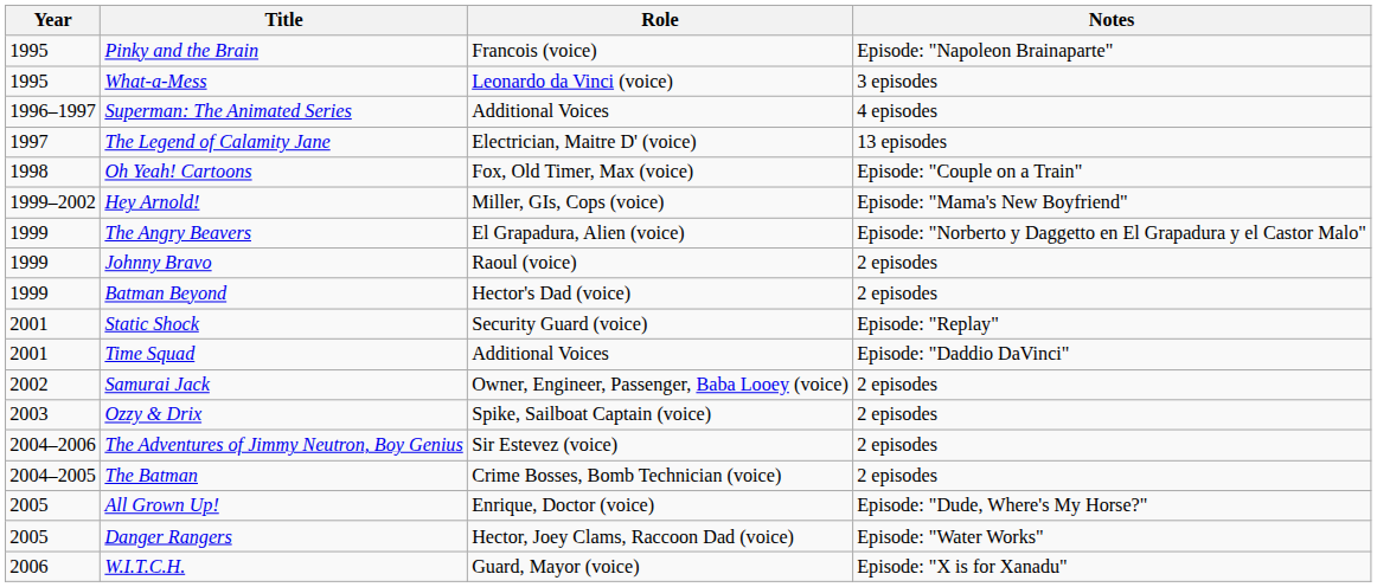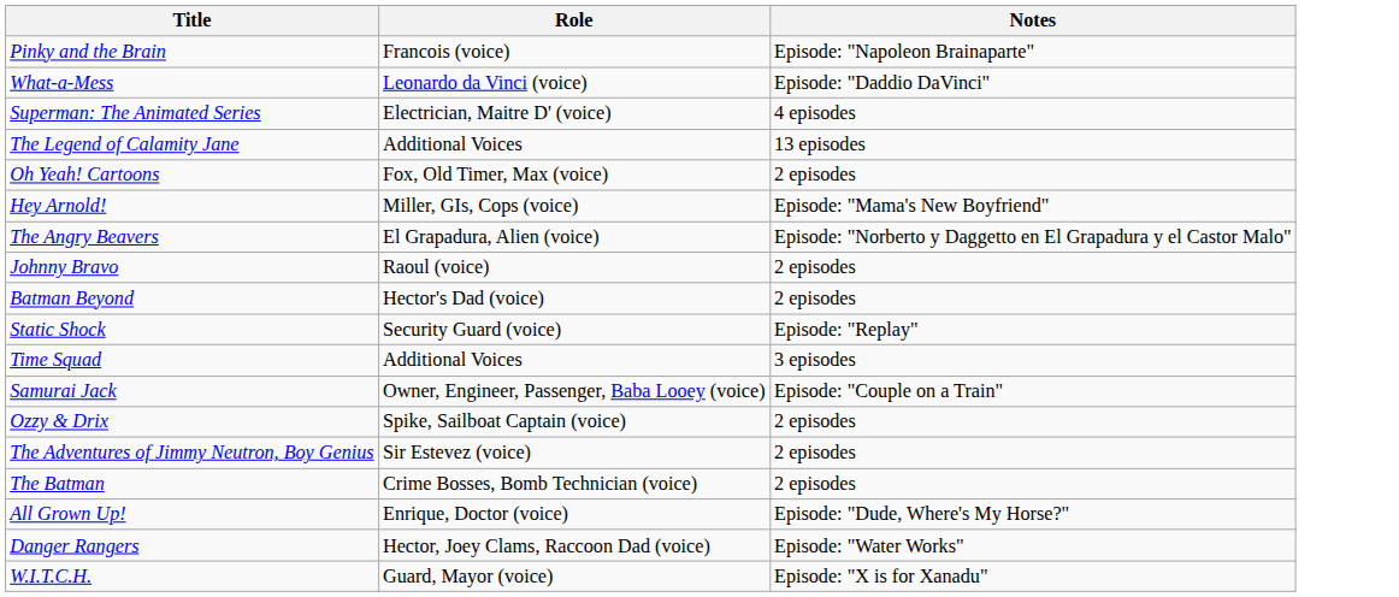 <table class="wikitable sortable">
 <tr>
-<th>Year</th>
 <th>Title</th>
 <th>Role</th>
 <th>Notes</th>
 </tr>
 <tr>
-<td>1995</td>
 <td><em><a href='#'>Pinky and the Brain</a></em></td>
 <td>Francois (voice)</td>
 <td>Episode: "Napoleon Brainaparte"</td>
 </tr>
 <tr>
-<td>1995</td>
 <td><em><a href='#'>What-a-Mess</a></em></td>
 <td><a href='#'>Leonardo da Vinci</a> (voice)</td>
-<td>3 episodes</td>
+<td>Episode: "Daddio DaVinci"</td>
 </tr>
 <tr>
-<td>1996–1997</td>
 <td><em><a href='#'>Superman: The Animated Series</a></em></td>
-<td>Additional Voices</td>
+<td>Electrician, Maitre D' (voice)</td>
 <td>4 episodes</td>
 </tr>
 <tr>
-<td>1997</td>
 <td><em><a href='#'>The Legend of Calamity Jane</a></em></td>
-<td>Electrician, Maitre D' (voice)</td>
+<td>Additional Voices</td>
 <td>13 episodes</td>
 </tr>
 <tr>
-<td>1998</td>
 <td><em><a href='#'>Oh Yeah! Cartoons</a></em></td>
 <td>Fox, Old Timer, Max (voice)</td>
-<td>Episode: "Couple on a Train"</td>
+<td>2 episodes</td>
 </tr>
 <tr>
-<td>1999–2002</td>
 <td><em><a href='#'>Hey Arnold!</a></em></td>
 <td>Miller, GIs, Cops (voice)</td>
 <td>Episode: "Mama's New Boyfriend"</td>
 </tr>
 <tr>
-<td>1999</td>
 <td><em><a href='#'>The Angry Beavers</a></em></td>
 <td>El Grapadura, Alien (voice)</td>
 <td>Episode: "Norberto y Daggetto en El Grapadura y el Castor Malo"</td>
 </tr>
 <tr>
-<td>1999</td>
 <td><em><a href='#'>Johnny Bravo</a></em></td>
 <td>Raoul (voice)</td>
 <td>2 episodes</td>
 </tr>
 <tr>
-<td>1999</td>
 <td><em><a href='#'>Batman Beyond</a></em></td>
 <td>Hector's Dad (voice)</td>
 <td>2 episodes</td>
 </tr>
 <tr>
-<td>2001</td>
 <td><em><a href='#'>Static Shock</a></em></td>
 <td>Security Guard (voice)</td>
 <td>Episode: "Replay"</td>
 </tr>
 <tr>
-<td>2001</td>
 <td><em><a href='#'>Time Squad</a></em></td>
 <td>Additional Voices</td>
-<td>Episode: "Daddio DaVinci"</td>
+<td>3 episodes</td>
 </tr>
 <tr>
-<td>2002</td>
 <td><em><a href='#'>Samurai Jack</a></em></td>
 <td>Owner, Engineer, Passenger, <a href='#'>Baba Looey</a> (voice)</td>
-<td>2 episodes</td>
+<td>Episode: "Couple on a Train"</td>
 </tr>
 <tr>
-<td>2003</td>
 <td><em><a href='#'>Ozzy & Drix</a></em></td>
 <td>Spike, Sailboat Captain (voice)</td>
 <td>2 episodes</td>
 </tr>
 <tr>
-<td>2004–2006</td>
 <td><em><a href='#'>The Adventures of Jimmy Neutron, Boy Genius</a></em></td>
 <td>Sir Estevez (voice)</td>
 <td>2 episodes</td>
 </tr>
 <tr>
-<td>2004–2005</td>
 <td><em><a href='#'>The Batman</a></em></td>
 <td>Crime Bosses, Bomb Technician (voice)</td>
 <td>2 episodes</td>
 </tr>
 <tr>
-<td>2005</td>
 <td><em><a href='#'>All Grown Up!</a></em></td>
 <td>Enrique, Doctor (voice)</td>
 <td>Episode: "Dude, Where's My Horse?"</td>
 </tr>
 <tr>
-<td>2005</td>
 <td><em><a href='#'>Danger Rangers</a></em></td>
 <td>Hector, Joey Clams, Raccoon Dad (voice)</td>
 <td>Episode: "Water Works"</td>
 </tr>
 <tr>
-<td>2006</td>
 <td><em><a href='#'>W.I.T.C.H.</a></em></td>
 <td>Guard, Mayor (voice)</td>
 <td>Episode: "X is for Xanadu"</td>
 </tr>
 </table>
